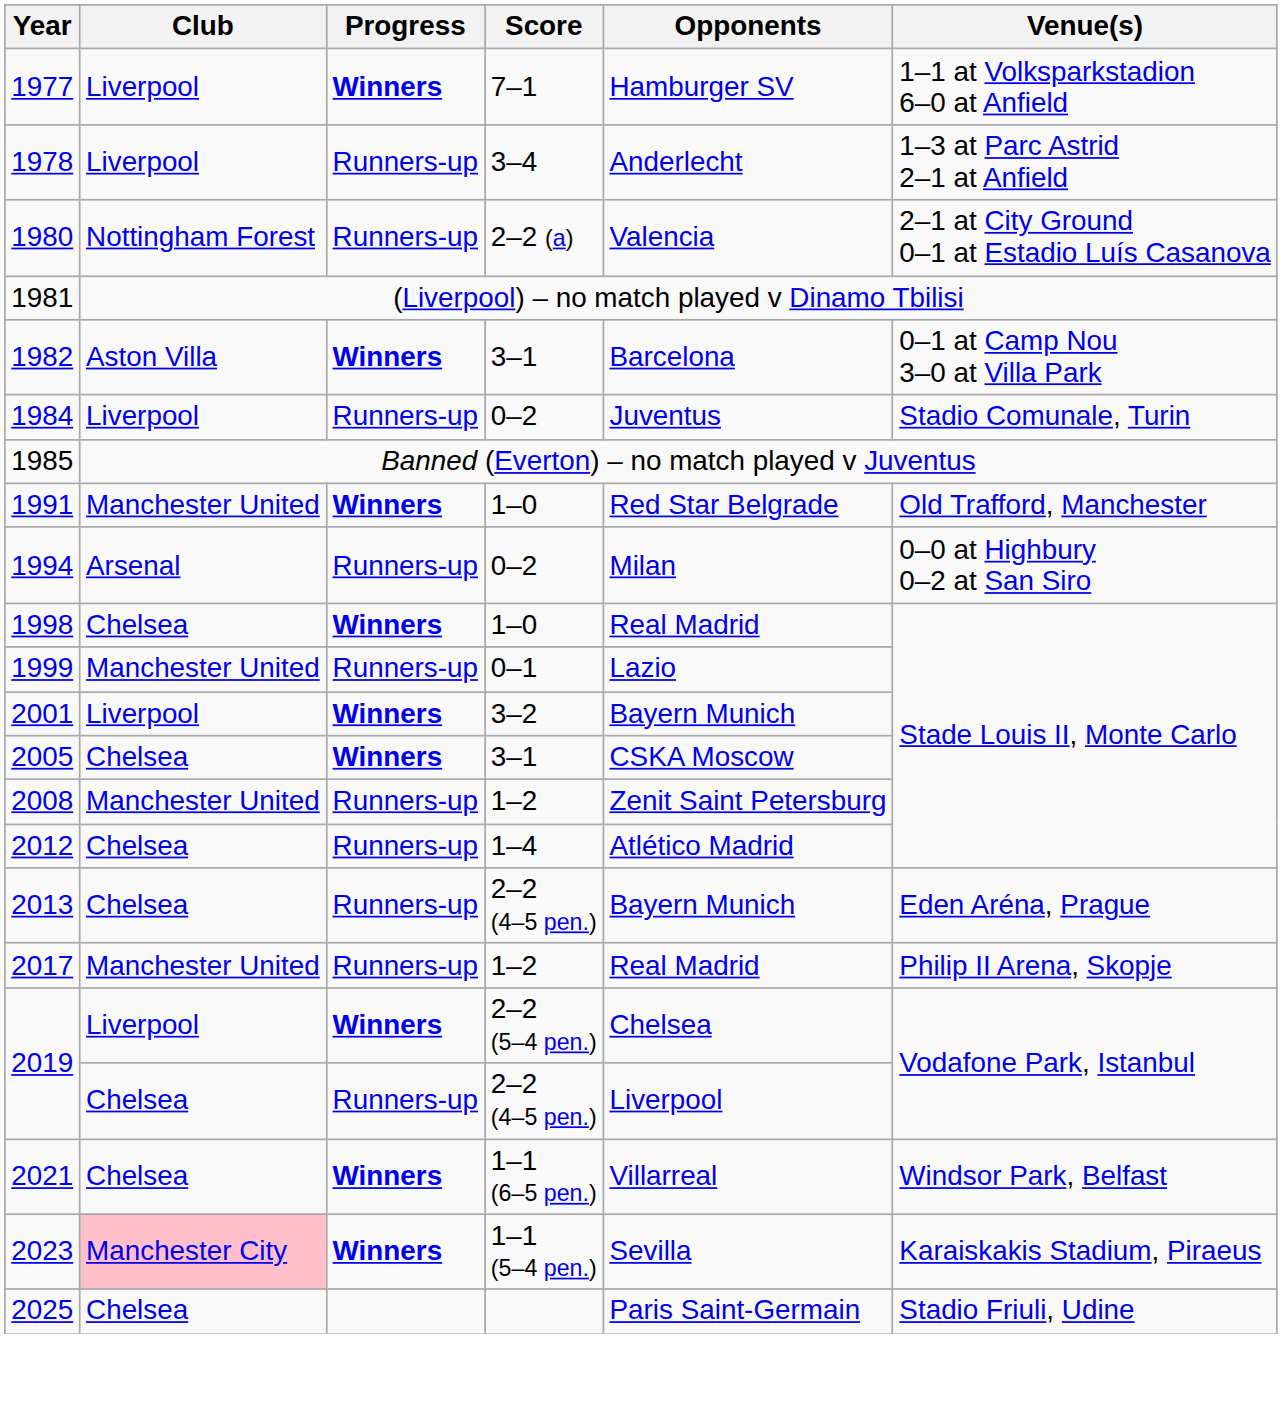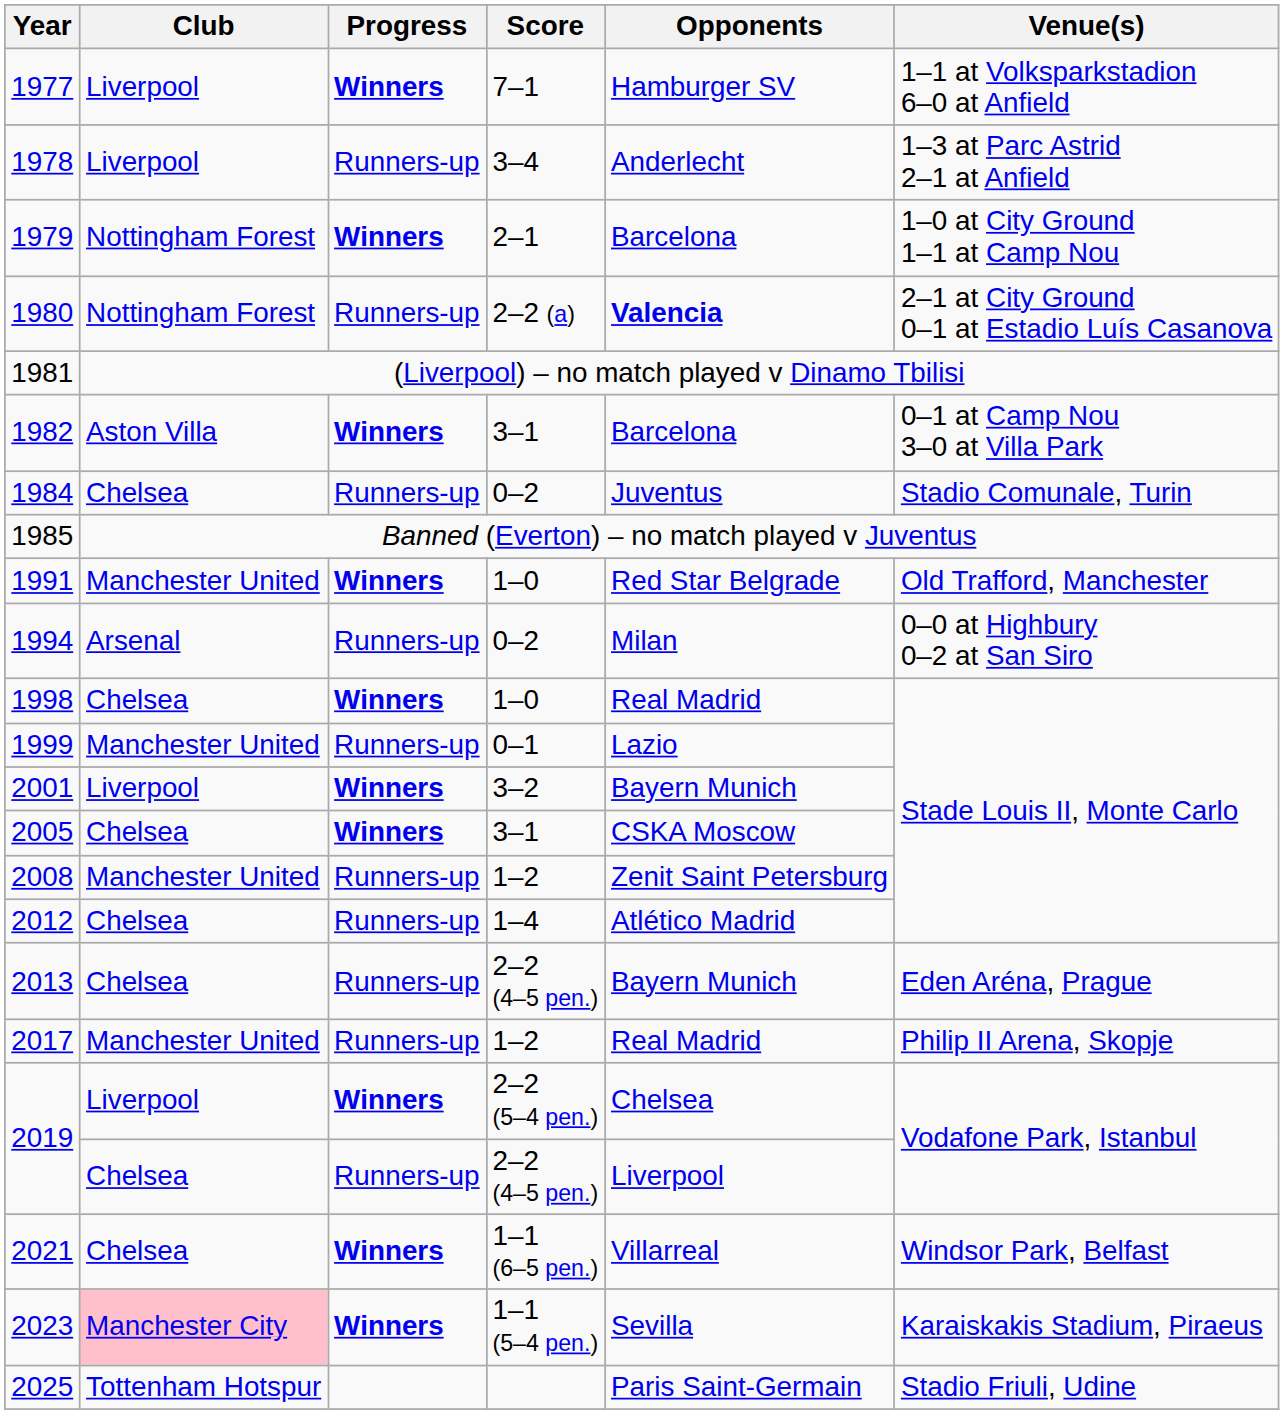 <table class="wikitable">
 <tr>
 <th>Year</th>
 <th>Club</th>
 <th>Progress</th>
 <th>Score</th>
 <th>Opponents</th>
 <th>Venue(s)</th>
 </tr>
 <tr>
 <td><a href='#'>1977</a></td>
 <td><a href='#'>Liverpool</a></td>
 <td><strong><a href='#'>Winners</a></strong></td>
 <td>7–1</td>
 <td> <a href='#'>Hamburger SV</a></td>
 <td>1–1 at <a href='#'>Volksparkstadion</a><br>6–0 at <a href='#'>Anfield</a></td>
 </tr>
 <tr>
 <td><a href='#'>1978</a></td>
 <td><a href='#'>Liverpool</a></td>
 <td><a href='#'>Runners-up</a></td>
 <td>3–4</td>
 <td> <a href='#'>Anderlecht</a></td>
 <td>1–3 at <a href='#'>Parc Astrid</a><br>2–1 at <a href='#'>Anfield</a></td>
 </tr>
 <tr>
+<td><a href='#'>1979</a></td>
+<td><a href='#'>Nottingham Forest</a></td>
+<td><strong><a href='#'>Winners</a></strong></td>
+<td>2–1</td>
+<td> <a href='#'>Barcelona</a></td>
+<td>1–0 at <a href='#'>City Ground</a><br>1–1 at <a href='#'>Camp Nou</a></td>
+</tr>
+<tr>
 <td><a href='#'>1980</a></td>
 <td><a href='#'>Nottingham Forest</a></td>
 <td><a href='#'>Runners-up</a></td>
 <td>2–2 <small>(<a href='#'>a</a>)</small></td>
-<td> <a href='#'>Valencia</a></td>
+<td><strong> <a href='#'>Valencia</a></strong></td>
 <td>2–1 at <a href='#'>City Ground</a><br>0–1 at <a href='#'>Estadio Luís Casanova</a></td>
 </tr>
 <tr>
 <td>1981</td>
 <td colspan=5 align=center>(<a href='#'>Liverpool</a>) – no match played v <a href='#'>Dinamo Tbilisi</a></td>
 </tr>
 <tr>
 <td><a href='#'>1982</a></td>
 <td><a href='#'>Aston Villa</a></td>
 <td><strong><a href='#'>Winners</a></strong></td>
 <td>3–1 </td>
 <td> <a href='#'>Barcelona</a></td>
 <td>0–1 at <a href='#'>Camp Nou</a><br>3–0 at <a href='#'>Villa Park</a></td>
 </tr>
 <tr>
 <td><a href='#'>1984</a></td>
-<td><a href='#'>Liverpool</a></td>
+<td><a href='#'>Chelsea</a></td>
 <td><a href='#'>Runners-up</a></td>
 <td>0–2</td>
 <td> <a href='#'>Juventus</a></td>
 <td><a href='#'>Stadio Comunale</a>, <a href='#'>Turin</a></td>
 </tr>
 <tr>
 <td>1985</td>
 <td colspan=5 align=center><em>Banned</em> (<a href='#'>Everton</a>) – no match played v <a href='#'>Juventus</a></td>
 </tr>
 <tr>
 <td><a href='#'>1991</a></td>
 <td><a href='#'>Manchester United</a></td>
 <td><strong><a href='#'>Winners</a></strong></td>
 <td>1–0</td>
 <td> <a href='#'>Red Star Belgrade</a></td>
 <td><a href='#'>Old Trafford</a>, <a href='#'>Manchester</a></td>
 </tr>
 <tr>
 <td><a href='#'>1994</a></td>
 <td><a href='#'>Arsenal</a></td>
 <td><a href='#'>Runners-up</a></td>
 <td>0–2</td>
 <td> <a href='#'>Milan</a></td>
 <td>0–0 at <a href='#'>Highbury</a><br>0–2 at <a href='#'>San Siro</a></td>
 </tr>
 <tr>
 <td><a href='#'>1998</a></td>
 <td><a href='#'>Chelsea</a></td>
 <td><strong><a href='#'>Winners</a></strong></td>
 <td>1–0</td>
 <td> <a href='#'>Real Madrid</a></td>
 <td rowspan=6><a href='#'>Stade Louis II</a>, <a href='#'>Monte Carlo</a></td>
 </tr>
 <tr>
 <td><a href='#'>1999</a></td>
 <td><a href='#'>Manchester United</a></td>
 <td><a href='#'>Runners-up</a></td>
 <td>0–1</td>
 <td> <a href='#'>Lazio</a></td>
 </tr>
 <tr>
 <td><a href='#'>2001</a></td>
 <td><a href='#'>Liverpool</a></td>
 <td><strong><a href='#'>Winners</a></strong></td>
 <td>3–2</td>
 <td> <a href='#'>Bayern Munich</a></td>
 </tr>
 <tr>
 <td><a href='#'>2005</a></td>
 <td><a href='#'>Chelsea</a></td>
 <td><strong><a href='#'>Winners</a></strong></td>
 <td>3–1 </td>
 <td> <a href='#'>CSKA Moscow</a></td>
 </tr>
 <tr>
 <td><a href='#'>2008</a></td>
 <td><a href='#'>Manchester United</a></td>
 <td><a href='#'>Runners-up</a></td>
 <td>1–2</td>
 <td> <a href='#'>Zenit Saint Petersburg</a></td>
 </tr>
 <tr>
 <td><a href='#'>2012</a></td>
 <td><a href='#'>Chelsea</a></td>
 <td><a href='#'>Runners-up</a></td>
 <td>1–4</td>
 <td> <a href='#'>Atlético Madrid</a></td>
 </tr>
 <tr>
 <td><a href='#'>2013</a></td>
 <td><a href='#'>Chelsea</a></td>
 <td><a href='#'>Runners-up</a></td>
 <td>2–2 <br><small>(4–5 <a href='#'>pen.</a>)</small></td>
 <td> <a href='#'>Bayern Munich</a></td>
 <td><a href='#'>Eden Aréna</a>, <a href='#'>Prague</a></td>
 </tr>
 <tr>
 <td><a href='#'>2017</a></td>
 <td><a href='#'>Manchester United</a></td>
 <td><a href='#'>Runners-up</a></td>
 <td>1–2</td>
 <td> <a href='#'>Real Madrid</a></td>
 <td><a href='#'>Philip II Arena</a>, <a href='#'>Skopje</a></td>
 </tr>
 <tr>
 <td rowspan=2><a href='#'>2019</a></td>
 <td><a href='#'>Liverpool</a></td>
 <td><strong><a href='#'>Winners</a></strong></td>
 <td>2–2 <br><small>(5–4 <a href='#'>pen.</a>)</small></td>
 <td> <a href='#'>Chelsea</a></td>
 <td rowspan=2><a href='#'>Vodafone Park</a>, <a href='#'>Istanbul</a></td>
 </tr>
 <tr>
 <td><a href='#'>Chelsea</a></td>
 <td><a href='#'>Runners-up</a></td>
 <td>2–2 <br><small>(4–5 <a href='#'>pen.</a>)</small></td>
 <td> <a href='#'>Liverpool</a></td>
 </tr>
 <tr>
 <td><a href='#'>2021</a></td>
 <td><a href='#'>Chelsea</a></td>
 <td><strong><a href='#'>Winners</a></strong></td>
 <td>1–1 <br><small>(6–5 <a href='#'>pen.</a>)</small></td>
 <td> <a href='#'>Villarreal</a></td>
 <td><a href='#'>Windsor Park</a>, <a href='#'>Belfast</a></td>
 </tr>
 <tr>
 <td><a href='#'>2023</a></td>
 <td style="background: pink;"><a href='#'>Manchester City</a></td>
 <td><strong><a href='#'>Winners</a></strong></td>
 <td>1–1<br><small>(5–4 <a href='#'>pen.</a>)</small></td>
 <td> <a href='#'>Sevilla</a></td>
 <td><a href='#'>Karaiskakis Stadium</a>, <a href='#'>Piraeus</a></td>
 </tr>
 <tr>
 <td><a href='#'>2025</a></td>
-<td><a href='#'>Chelsea</a></td>
+<td><a href='#'>Tottenham Hotspur</a></td>
 <td></td>
 <td></td>
 <td> <a href='#'>Paris Saint-Germain</a></td>
 <td><a href='#'>Stadio Friuli</a>, <a href='#'>Udine</a></td>
 </tr>
 </table>
